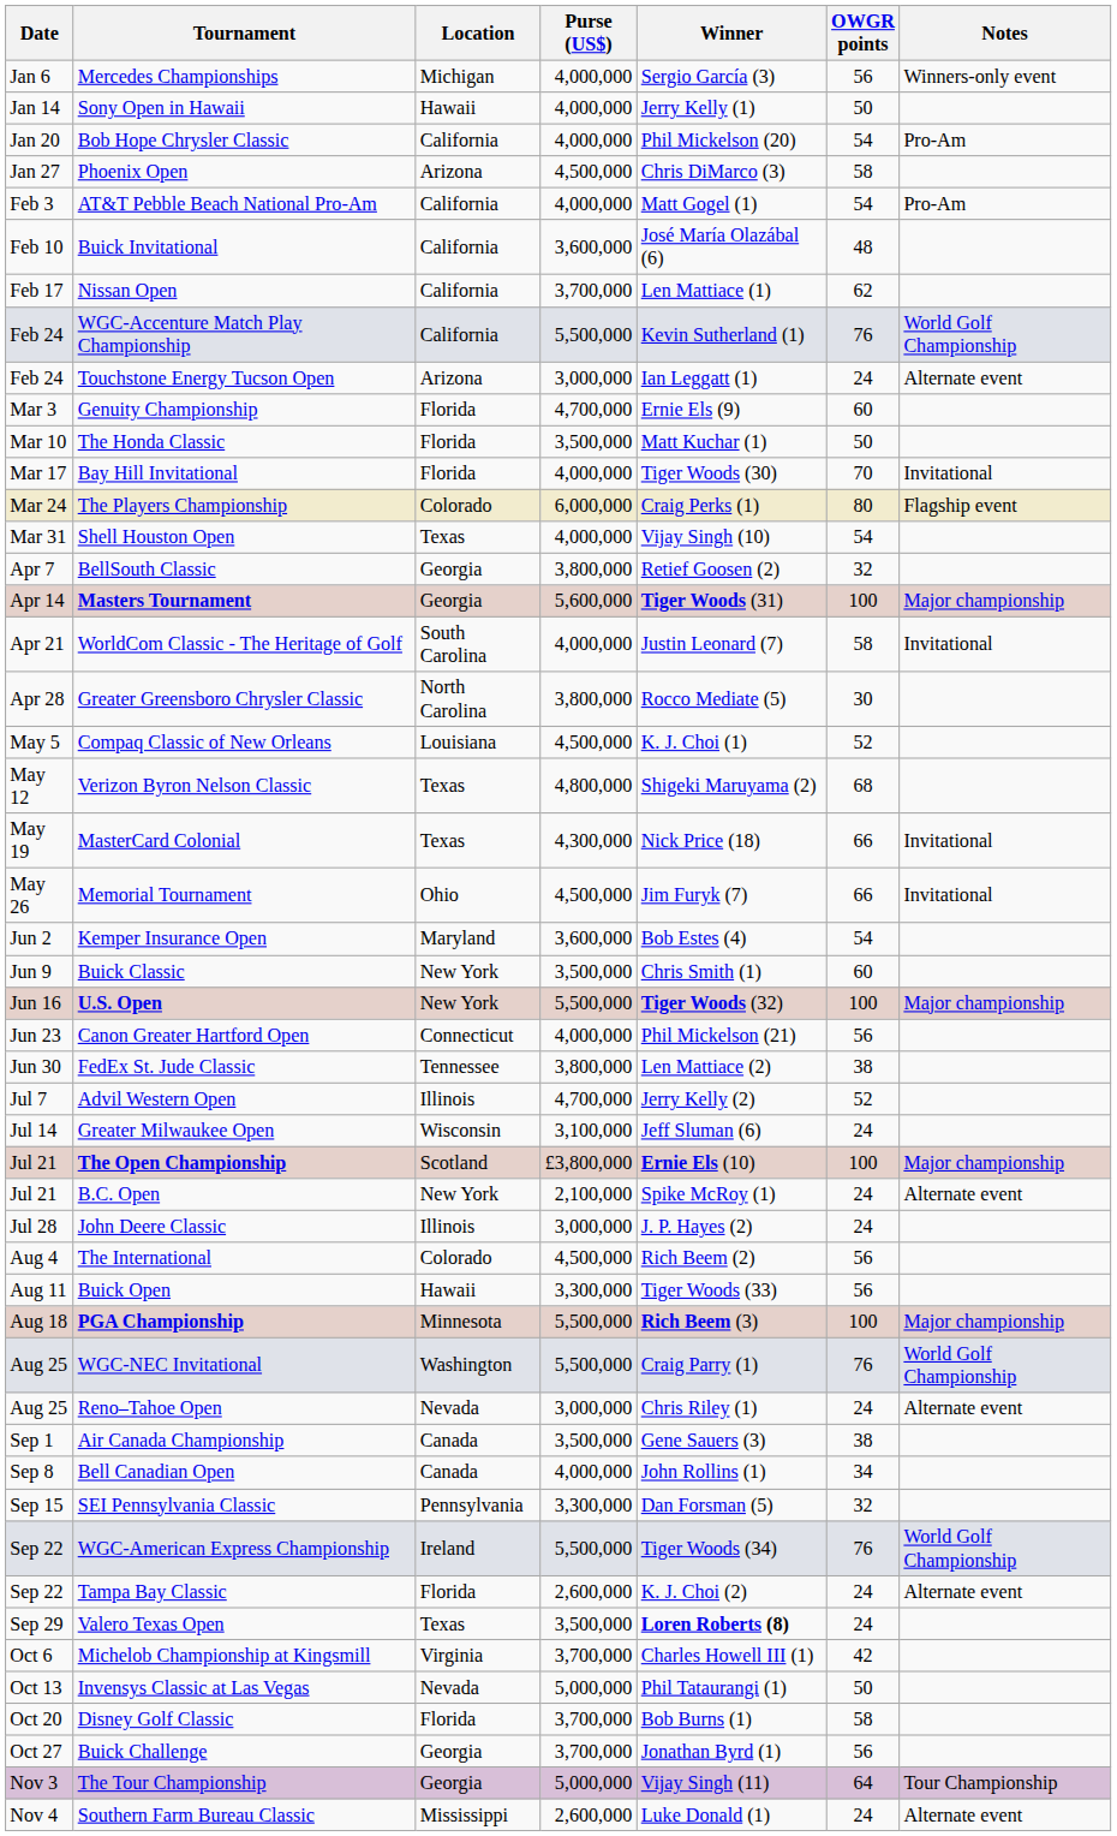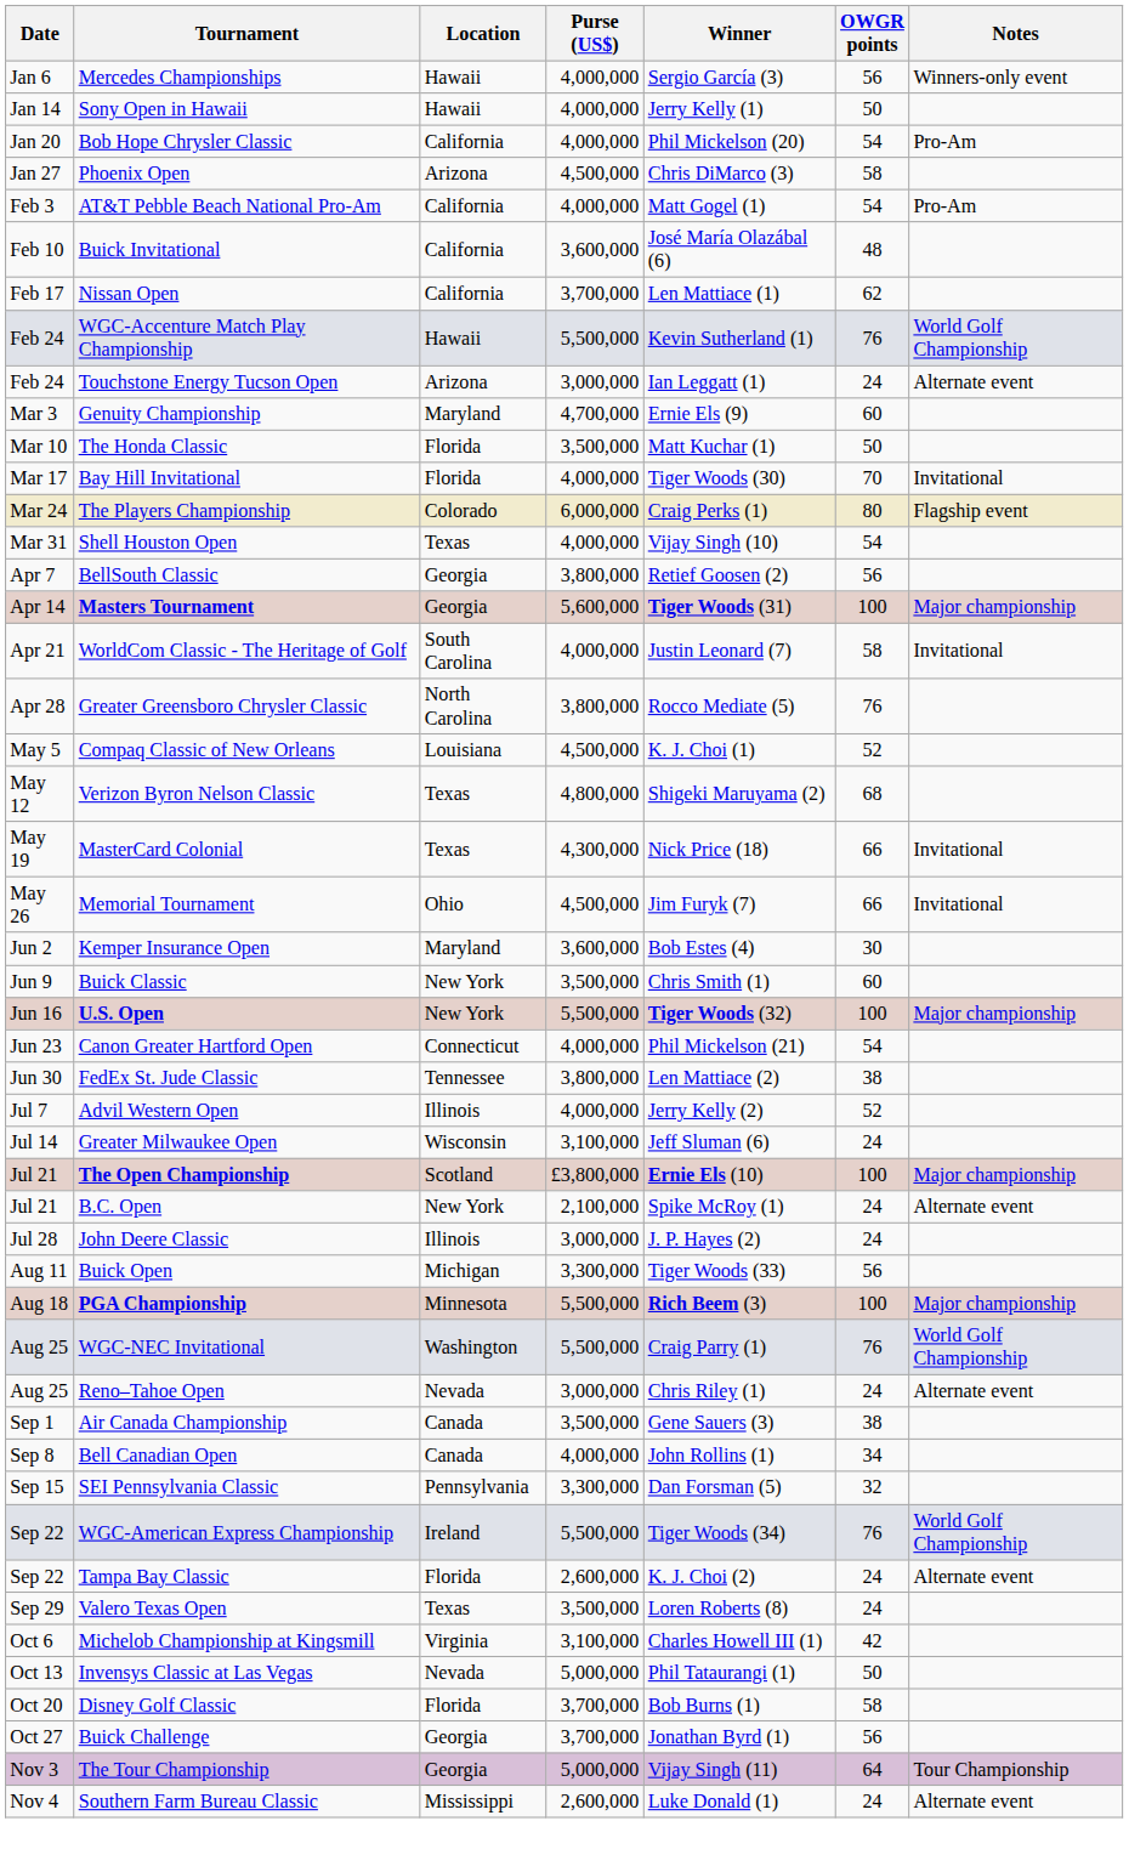 <table class="wikitable" style="font-size:95%">
 <tr>
 <th>Date</th>
 <th>Tournament</th>
 <th>Location</th>
 <th>Purse<br>(<a href='#'>US$</a>)</th>
 <th>Winner</th>
 <th><a href='#'>OWGR</a><br>points</th>
 <th>Notes</th>
 </tr>
 <tr>
 <td>Jan 6</td>
 <td><a href='#'>Mercedes Championships</a></td>
-<td>Michigan</td>
+<td>Hawaii</td>
 <td align=right>4,000,000</td>
 <td> <a href='#'>Sergio García</a> (3)</td>
 <td align=center>56</td>
 <td>Winners-only event</td>
 </tr>
 <tr>
 <td>Jan 14</td>
 <td><a href='#'>Sony Open in Hawaii</a></td>
 <td>Hawaii</td>
 <td align=right>4,000,000</td>
 <td> <a href='#'>Jerry Kelly</a> (1)</td>
 <td align=center>50</td>
 <td></td>
 </tr>
 <tr>
 <td>Jan 20</td>
 <td><a href='#'>Bob Hope Chrysler Classic</a></td>
 <td>California</td>
 <td align=right>4,000,000</td>
 <td> <a href='#'>Phil Mickelson</a> (20)</td>
 <td align=center>54</td>
 <td>Pro-Am</td>
 </tr>
 <tr>
 <td>Jan 27</td>
 <td><a href='#'>Phoenix Open</a></td>
 <td>Arizona</td>
 <td align=right>4,500,000</td>
 <td> <a href='#'>Chris DiMarco</a> (3)</td>
 <td align=center>58</td>
 <td></td>
 </tr>
 <tr>
 <td>Feb 3</td>
 <td><a href='#'>AT&T Pebble Beach National Pro-Am</a></td>
 <td>California</td>
 <td align=right>4,000,000</td>
 <td> <a href='#'>Matt Gogel</a> (1)</td>
 <td align=center>54</td>
 <td>Pro-Am</td>
 </tr>
 <tr>
 <td>Feb 10</td>
 <td><a href='#'>Buick Invitational</a></td>
 <td>California</td>
 <td align=right>3,600,000</td>
 <td> <a href='#'>José María Olazábal</a> (6)</td>
 <td align=center>48</td>
 <td></td>
 </tr>
 <tr>
 <td>Feb 17</td>
 <td><a href='#'>Nissan Open</a></td>
 <td>California</td>
 <td align=right>3,700,000</td>
 <td> <a href='#'>Len Mattiace</a> (1)</td>
 <td align=center>62</td>
 <td></td>
 </tr>
 <tr style="background:#dfe2e9">
 <td>Feb 24</td>
 <td><a href='#'>WGC-Accenture Match Play Championship</a></td>
-<td>California</td>
+<td>Hawaii</td>
 <td align=right>5,500,000</td>
 <td> <a href='#'>Kevin Sutherland</a> (1)</td>
 <td align=center>76</td>
 <td><a href='#'>World Golf Championship</a></td>
 </tr>
 <tr>
 <td>Feb 24</td>
 <td><a href='#'>Touchstone Energy Tucson Open</a></td>
 <td>Arizona</td>
 <td align=right>3,000,000</td>
 <td> <a href='#'>Ian Leggatt</a> (1)</td>
 <td align=center>24</td>
 <td>Alternate event</td>
 </tr>
 <tr>
 <td>Mar 3</td>
 <td><a href='#'>Genuity Championship</a></td>
-<td>Florida</td>
+<td>Maryland</td>
 <td align=right>4,700,000</td>
 <td> <a href='#'>Ernie Els</a> (9)</td>
 <td align=center>60</td>
 <td></td>
 </tr>
 <tr>
 <td>Mar 10</td>
 <td><a href='#'>The Honda Classic</a></td>
 <td>Florida</td>
 <td align=right>3,500,000</td>
 <td> <a href='#'>Matt Kuchar</a> (1)</td>
 <td align=center>50</td>
 <td></td>
 </tr>
 <tr>
 <td>Mar 17</td>
 <td><a href='#'>Bay Hill Invitational</a></td>
 <td>Florida</td>
 <td align=right>4,000,000</td>
 <td> <a href='#'>Tiger Woods</a> (30)</td>
 <td align=center>70</td>
 <td>Invitational</td>
 </tr>
 <tr style="background:#f2ecce;">
 <td>Mar 24</td>
 <td><a href='#'>The Players Championship</a></td>
 <td>Colorado</td>
 <td align=right>6,000,000</td>
 <td> <a href='#'>Craig Perks</a> (1)</td>
 <td align=center>80</td>
 <td>Flagship event</td>
 </tr>
 <tr>
 <td>Mar 31</td>
 <td><a href='#'>Shell Houston Open</a></td>
 <td>Texas</td>
 <td align=right>4,000,000</td>
 <td> <a href='#'>Vijay Singh</a> (10)</td>
 <td align=center>54</td>
 <td></td>
 </tr>
 <tr>
 <td>Apr 7</td>
 <td><a href='#'>BellSouth Classic</a></td>
 <td>Georgia</td>
 <td align=right>3,800,000</td>
 <td> <a href='#'>Retief Goosen</a> (2)</td>
-<td align=center>32</td>
+<td align=center>56</td>
 <td></td>
 </tr>
 <tr style="background:#e5d1cb;">
 <td>Apr 14</td>
 <td><strong><a href='#'>Masters Tournament</a></strong></td>
 <td>Georgia</td>
 <td align=right>5,600,000</td>
 <td> <strong><a href='#'>Tiger Woods</a></strong> (31)</td>
 <td align=center>100</td>
 <td><a href='#'>Major championship</a></td>
 </tr>
 <tr>
 <td>Apr 21</td>
 <td><a href='#'>WorldCom Classic - The Heritage of Golf</a></td>
 <td>South Carolina</td>
 <td align=right>4,000,000</td>
 <td> <a href='#'>Justin Leonard</a> (7)</td>
 <td align=center>58</td>
 <td>Invitational</td>
 </tr>
 <tr>
 <td>Apr 28</td>
 <td><a href='#'>Greater Greensboro Chrysler Classic</a></td>
 <td>North Carolina</td>
 <td align=right>3,800,000</td>
 <td> <a href='#'>Rocco Mediate</a> (5)</td>
-<td align=center>30</td>
+<td align=center>76</td>
 <td></td>
 </tr>
 <tr>
 <td>May 5</td>
 <td><a href='#'>Compaq Classic of New Orleans</a></td>
 <td>Louisiana</td>
 <td align=right>4,500,000</td>
 <td> <a href='#'>K. J. Choi</a> (1)</td>
 <td align=center>52</td>
 <td></td>
 </tr>
 <tr>
 <td>May 12</td>
 <td><a href='#'>Verizon Byron Nelson Classic</a></td>
 <td>Texas</td>
 <td align=right>4,800,000</td>
 <td> <a href='#'>Shigeki Maruyama</a> (2)</td>
 <td align=center>68</td>
 <td></td>
 </tr>
 <tr>
 <td>May 19</td>
 <td><a href='#'>MasterCard Colonial</a></td>
 <td>Texas</td>
 <td align=right>4,300,000</td>
 <td> <a href='#'>Nick Price</a> (18)</td>
 <td align=center>66</td>
 <td>Invitational</td>
 </tr>
 <tr>
 <td>May 26</td>
 <td><a href='#'>Memorial Tournament</a></td>
 <td>Ohio</td>
 <td align=right>4,500,000</td>
 <td> <a href='#'>Jim Furyk</a> (7)</td>
 <td align=center>66</td>
 <td>Invitational</td>
 </tr>
 <tr>
 <td>Jun 2</td>
 <td><a href='#'>Kemper Insurance Open</a></td>
 <td>Maryland</td>
 <td align=right>3,600,000</td>
 <td> <a href='#'>Bob Estes</a> (4)</td>
-<td align=center>54</td>
+<td align=center>30</td>
 <td></td>
 </tr>
 <tr>
 <td>Jun 9</td>
 <td><a href='#'>Buick Classic</a></td>
 <td>New York</td>
 <td align=right>3,500,000</td>
 <td> <a href='#'>Chris Smith</a> (1)</td>
 <td align=center>60</td>
 <td></td>
 </tr>
 <tr style="background:#e5d1cb;">
 <td>Jun 16</td>
 <td><strong><a href='#'>U.S. Open</a></strong></td>
 <td>New York</td>
 <td align=right>5,500,000</td>
 <td> <strong><a href='#'>Tiger Woods</a></strong> (32)</td>
 <td align=center>100</td>
 <td><a href='#'>Major championship</a></td>
 </tr>
 <tr>
 <td>Jun 23</td>
 <td><a href='#'>Canon Greater Hartford Open</a></td>
 <td>Connecticut</td>
 <td align=right>4,000,000</td>
 <td> <a href='#'>Phil Mickelson</a> (21)</td>
-<td align=center>56</td>
+<td align=center>54</td>
 <td></td>
 </tr>
 <tr>
 <td>Jun 30</td>
 <td><a href='#'>FedEx St. Jude Classic</a></td>
 <td>Tennessee</td>
 <td align=right>3,800,000</td>
 <td> <a href='#'>Len Mattiace</a> (2)</td>
 <td align=center>38</td>
 <td></td>
 </tr>
 <tr>
 <td>Jul 7</td>
 <td><a href='#'>Advil Western Open</a></td>
 <td>Illinois</td>
-<td align=right>4,700,000</td>
+<td align=right>4,000,000</td>
 <td> <a href='#'>Jerry Kelly</a> (2)</td>
 <td align=center>52</td>
 <td></td>
 </tr>
 <tr>
 <td>Jul 14</td>
 <td><a href='#'>Greater Milwaukee Open</a></td>
 <td>Wisconsin</td>
 <td align=right>3,100,000</td>
 <td> <a href='#'>Jeff Sluman</a> (6)</td>
 <td align=center>24</td>
 <td></td>
 </tr>
 <tr style="background:#e5d1cb;">
 <td>Jul 21</td>
 <td><strong><a href='#'>The Open Championship</a></strong></td>
 <td>Scotland</td>
 <td align=right>£3,800,000</td>
 <td> <strong><a href='#'>Ernie Els</a></strong> (10)</td>
 <td align=center>100</td>
 <td><a href='#'>Major championship</a></td>
 </tr>
 <tr>
 <td>Jul 21</td>
 <td><a href='#'>B.C. Open</a></td>
 <td>New York</td>
 <td align=right>2,100,000</td>
 <td> <a href='#'>Spike McRoy</a> (1)</td>
 <td align=center>24</td>
 <td>Alternate event</td>
 </tr>
 <tr>
 <td>Jul 28</td>
 <td><a href='#'>John Deere Classic</a></td>
 <td>Illinois</td>
 <td align=right>3,000,000</td>
 <td> <a href='#'>J. P. Hayes</a> (2)</td>
 <td align=center>24</td>
 <td></td>
 </tr>
 <tr>
-<td>Aug 4</td>
-<td><a href='#'>The International</a></td>
-<td>Colorado</td>
-<td align=right>4,500,000</td>
-<td> <a href='#'>Rich Beem</a> (2)</td>
-<td align=center>56</td>
-<td></td>
-</tr>
-<tr>
 <td>Aug 11</td>
 <td><a href='#'>Buick Open</a></td>
-<td>Hawaii</td>
+<td>Michigan</td>
 <td align=right>3,300,000</td>
 <td> <a href='#'>Tiger Woods</a> (33)</td>
 <td align=center>56</td>
 <td></td>
 </tr>
 <tr style="background:#e5d1cb;">
 <td>Aug 18</td>
 <td><strong><a href='#'>PGA Championship</a></strong></td>
 <td>Minnesota</td>
 <td align=right>5,500,000</td>
 <td> <strong><a href='#'>Rich Beem</a></strong> (3)</td>
 <td align=center>100</td>
 <td><a href='#'>Major championship</a></td>
 </tr>
 <tr style="background:#dfe2e9">
 <td>Aug 25</td>
 <td><a href='#'>WGC-NEC Invitational</a></td>
 <td>Washington</td>
 <td align=right>5,500,000</td>
 <td> <a href='#'>Craig Parry</a> (1)</td>
 <td align=center>76</td>
 <td><a href='#'>World Golf Championship</a></td>
 </tr>
 <tr>
 <td>Aug 25</td>
 <td><a href='#'>Reno–Tahoe Open</a></td>
 <td>Nevada</td>
 <td align=right>3,000,000</td>
 <td> <a href='#'>Chris Riley</a> (1)</td>
 <td align=center>24</td>
 <td>Alternate event</td>
 </tr>
 <tr>
 <td>Sep 1</td>
 <td><a href='#'>Air Canada Championship</a></td>
 <td>Canada</td>
 <td align=right>3,500,000</td>
 <td> <a href='#'>Gene Sauers</a> (3)</td>
 <td align=center>38</td>
 <td></td>
 </tr>
 <tr>
 <td>Sep 8</td>
 <td><a href='#'>Bell Canadian Open</a></td>
 <td>Canada</td>
 <td align=right>4,000,000</td>
 <td> <a href='#'>John Rollins</a> (1)</td>
 <td align=center>34</td>
 <td></td>
 </tr>
 <tr>
 <td>Sep 15</td>
 <td><a href='#'>SEI Pennsylvania Classic</a></td>
 <td>Pennsylvania</td>
 <td align=right>3,300,000</td>
 <td> <a href='#'>Dan Forsman</a> (5)</td>
 <td align=center>32</td>
 <td></td>
 </tr>
 <tr style="background:#dfe2e9">
 <td>Sep 22</td>
 <td><a href='#'>WGC-American Express Championship</a></td>
 <td>Ireland</td>
 <td align=right>5,500,000</td>
 <td> <a href='#'>Tiger Woods</a> (34)</td>
 <td align=center>76</td>
 <td><a href='#'>World Golf Championship</a></td>
 </tr>
 <tr>
 <td>Sep 22</td>
 <td><a href='#'>Tampa Bay Classic</a></td>
 <td>Florida</td>
 <td align=right>2,600,000</td>
 <td> <a href='#'>K. J. Choi</a> (2)</td>
 <td align=center>24</td>
 <td>Alternate event</td>
 </tr>
 <tr>
 <td>Sep 29</td>
 <td><a href='#'>Valero Texas Open</a></td>
 <td>Texas</td>
 <td align=right>3,500,000</td>
-<td><strong> <a href='#'>Loren Roberts</a> (8)</strong></td>
+<td> <a href='#'>Loren Roberts</a> (8)</td>
 <td align=center>24</td>
 <td></td>
 </tr>
 <tr>
 <td>Oct 6</td>
 <td><a href='#'>Michelob Championship at Kingsmill</a></td>
 <td>Virginia</td>
-<td align=right>3,700,000</td>
+<td align=right>3,100,000</td>
 <td> <a href='#'>Charles Howell III</a> (1)</td>
 <td align=center>42</td>
 <td></td>
 </tr>
 <tr>
 <td>Oct 13</td>
 <td><a href='#'>Invensys Classic at Las Vegas</a></td>
 <td>Nevada</td>
 <td align=right>5,000,000</td>
 <td> <a href='#'>Phil Tataurangi</a> (1)</td>
 <td align=center>50</td>
 <td></td>
 </tr>
 <tr>
 <td>Oct 20</td>
 <td><a href='#'>Disney Golf Classic</a></td>
 <td>Florida</td>
 <td align=right>3,700,000</td>
 <td> <a href='#'>Bob Burns</a> (1)</td>
 <td align=center>58</td>
 <td></td>
 </tr>
 <tr>
 <td>Oct 27</td>
 <td><a href='#'>Buick Challenge</a></td>
 <td>Georgia</td>
 <td align=right>3,700,000</td>
 <td> <a href='#'>Jonathan Byrd</a> (1)</td>
 <td align=center>56</td>
 <td></td>
 </tr>
 <tr style="background:thistle;">
 <td>Nov 3</td>
 <td><a href='#'>The Tour Championship</a></td>
 <td>Georgia</td>
 <td align=right>5,000,000</td>
 <td> <a href='#'>Vijay Singh</a> (11)</td>
 <td align=center>64</td>
 <td>Tour Championship</td>
 </tr>
 <tr>
 <td>Nov 4</td>
 <td><a href='#'>Southern Farm Bureau Classic</a></td>
 <td>Mississippi</td>
 <td align=right>2,600,000</td>
 <td> <a href='#'>Luke Donald</a> (1)</td>
 <td align=center>24</td>
 <td>Alternate event</td>
 </tr>
 </table>
